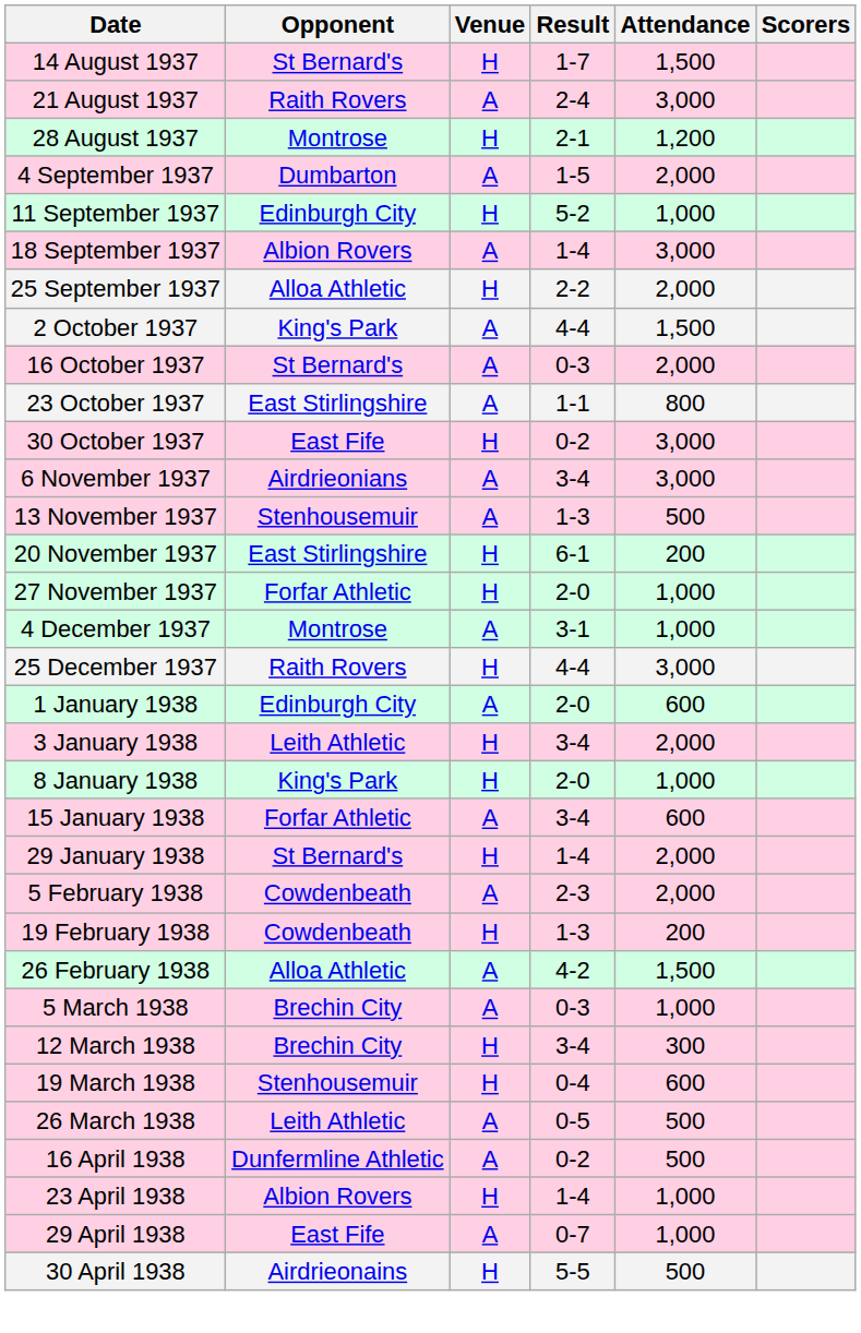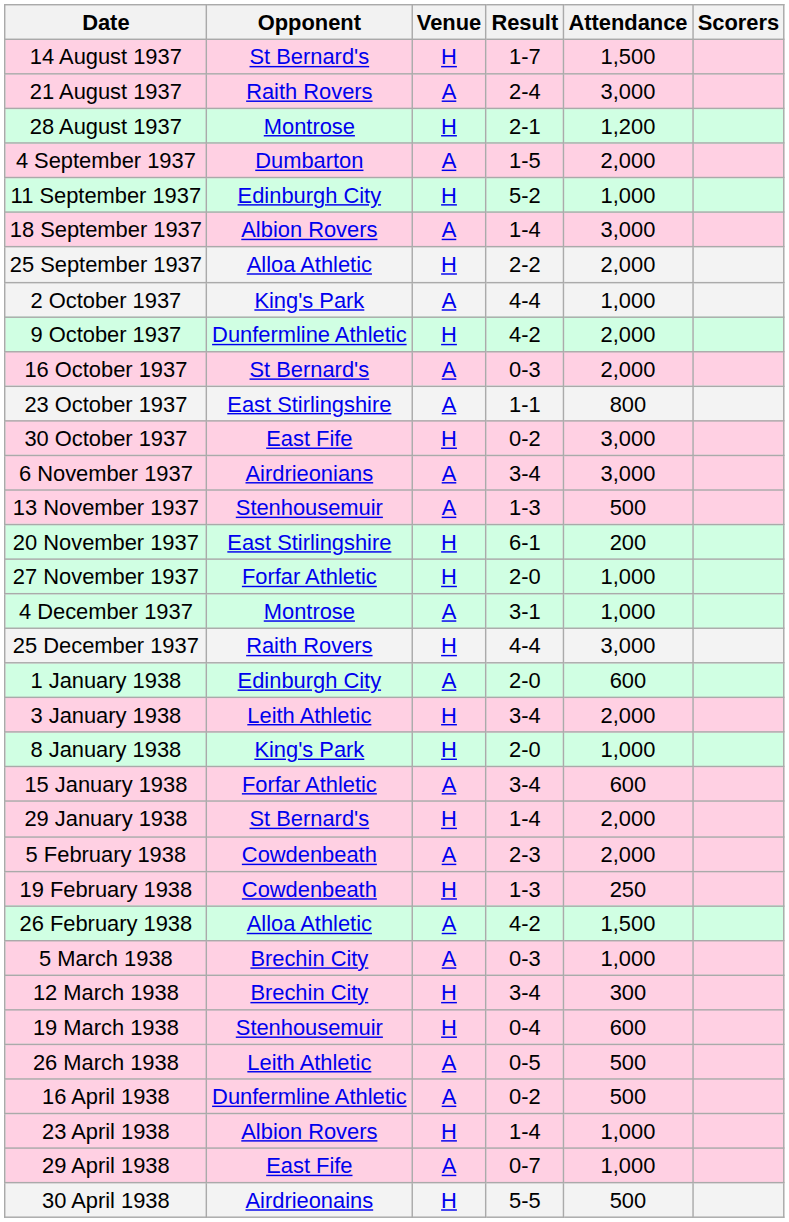 <table class="wikitable sortable" style="font-size:95%; text-align:center">
 <tr>
 <th>Date</th>
 <th>Opponent</th>
 <th>Venue</th>
 <th>Result</th>
 <th>Attendance</th>
 <th>Scorers</th>
 </tr>
 <tr bgcolor = "#ffd0e3">
 <td>14 August 1937</td>
 <td><a href='#'>St Bernard's</a></td>
 <td><a href='#'>H</a></td>
 <td>1-7</td>
 <td>1,500</td>
 <td></td>
 </tr>
 <tr bgcolor = "#ffd0e3">
 <td>21 August 1937</td>
 <td><a href='#'>Raith Rovers</a></td>
 <td><a href='#'>A</a></td>
 <td>2-4</td>
 <td>3,000</td>
 <td></td>
 </tr>
 <tr bgcolor = "#d0ffe3">
 <td>28 August 1937</td>
 <td><a href='#'>Montrose</a></td>
 <td><a href='#'>H</a></td>
 <td>2-1</td>
 <td>1,200</td>
 <td></td>
 </tr>
 <tr bgcolor = "#ffd0e3">
 <td>4 September 1937</td>
 <td><a href='#'>Dumbarton</a></td>
 <td><a href='#'>A</a></td>
 <td>1-5</td>
 <td>2,000</td>
 <td></td>
 </tr>
 <tr bgcolor = "#d0ffe3">
 <td>11 September 1937</td>
 <td><a href='#'>Edinburgh City</a></td>
 <td><a href='#'>H</a></td>
 <td>5-2</td>
 <td>1,000</td>
 <td></td>
 </tr>
 <tr bgcolor = "#ffd0e3">
 <td>18 September 1937</td>
 <td><a href='#'>Albion Rovers</a></td>
 <td><a href='#'>A</a></td>
 <td>1-4</td>
 <td>3,000</td>
 <td></td>
 </tr>
 <tr bgcolor = "#f3f3f3">
 <td>25 September 1937</td>
 <td><a href='#'>Alloa Athletic</a></td>
 <td><a href='#'>H</a></td>
 <td>2-2</td>
 <td>2,000</td>
 <td></td>
 </tr>
 <tr bgcolor = "#f3f3f3">
 <td>2 October 1937</td>
 <td><a href='#'>King's Park</a></td>
 <td><a href='#'>A</a></td>
 <td>4-4</td>
-<td>1,500</td>
+<td>1,000</td>
+<td></td>
+</tr>
+<tr bgcolor = "#d0ffe3">
+<td>9 October 1937</td>
+<td><a href='#'>Dunfermline Athletic</a></td>
+<td><a href='#'>H</a></td>
+<td>4-2</td>
+<td>2,000</td>
 <td></td>
 </tr>
 <tr bgcolor = "#ffd0e3">
 <td>16 October 1937</td>
 <td><a href='#'>St Bernard's</a></td>
 <td><a href='#'>A</a></td>
 <td>0-3</td>
 <td>2,000</td>
 <td></td>
 </tr>
 <tr bgcolor = "#f3f3f3">
 <td>23 October 1937</td>
 <td><a href='#'>East Stirlingshire</a></td>
 <td><a href='#'>A</a></td>
 <td>1-1</td>
 <td>800</td>
 <td></td>
 </tr>
 <tr bgcolor = "#ffd0e3">
 <td>30 October 1937</td>
 <td><a href='#'>East Fife</a></td>
 <td><a href='#'>H</a></td>
 <td>0-2</td>
 <td>3,000</td>
 <td></td>
 </tr>
 <tr bgcolor = "#ffd0e3">
 <td>6 November 1937</td>
 <td><a href='#'>Airdrieonians</a></td>
 <td><a href='#'>A</a></td>
 <td>3-4</td>
 <td>3,000</td>
 <td></td>
 </tr>
 <tr bgcolor = "#ffd0e3">
 <td>13 November 1937</td>
 <td><a href='#'>Stenhousemuir</a></td>
 <td><a href='#'>A</a></td>
 <td>1-3</td>
 <td>500</td>
 <td></td>
 </tr>
 <tr bgcolor = "#d0ffe3">
 <td>20 November 1937</td>
 <td><a href='#'>East Stirlingshire</a></td>
 <td><a href='#'>H</a></td>
 <td>6-1</td>
 <td>200</td>
 <td></td>
 </tr>
 <tr bgcolor = "#d0ffe3">
 <td>27 November 1937</td>
 <td><a href='#'>Forfar Athletic</a></td>
 <td><a href='#'>H</a></td>
 <td>2-0</td>
 <td>1,000</td>
 <td></td>
 </tr>
 <tr bgcolor = "#d0ffe3">
 <td>4 December 1937</td>
 <td><a href='#'>Montrose</a></td>
 <td><a href='#'>A</a></td>
 <td>3-1</td>
 <td>1,000</td>
 <td></td>
 </tr>
 <tr bgcolor = "#f3f3f3">
 <td>25 December 1937</td>
 <td><a href='#'>Raith Rovers</a></td>
 <td><a href='#'>H</a></td>
 <td>4-4</td>
 <td>3,000</td>
 <td></td>
 </tr>
 <tr bgcolor = "#d0ffe3">
 <td>1 January 1938</td>
 <td><a href='#'>Edinburgh City</a></td>
 <td><a href='#'>A</a></td>
 <td>2-0</td>
 <td>600</td>
 <td></td>
 </tr>
 <tr bgcolor = "#ffd0e3">
 <td>3 January 1938</td>
 <td><a href='#'>Leith Athletic</a></td>
 <td><a href='#'>H</a></td>
 <td>3-4</td>
 <td>2,000</td>
 <td></td>
 </tr>
 <tr bgcolor = "#d0ffe3">
 <td>8 January 1938</td>
 <td><a href='#'>King's Park</a></td>
 <td><a href='#'>H</a></td>
 <td>2-0</td>
 <td>1,000</td>
 <td></td>
 </tr>
 <tr bgcolor = "#ffd0e3">
 <td>15 January 1938</td>
 <td><a href='#'>Forfar Athletic</a></td>
 <td><a href='#'>A</a></td>
 <td>3-4</td>
 <td>600</td>
 <td></td>
 </tr>
 <tr bgcolor = "#ffd0e3">
 <td>29 January 1938</td>
 <td><a href='#'>St Bernard's</a></td>
 <td><a href='#'>H</a></td>
 <td>1-4</td>
 <td>2,000</td>
 <td></td>
 </tr>
 <tr bgcolor = "#ffd0e3">
 <td>5 February 1938</td>
 <td><a href='#'>Cowdenbeath</a></td>
 <td><a href='#'>A</a></td>
 <td>2-3</td>
 <td>2,000</td>
 <td></td>
 </tr>
 <tr bgcolor = "#ffd0e3">
 <td>19 February 1938</td>
 <td><a href='#'>Cowdenbeath</a></td>
 <td><a href='#'>H</a></td>
 <td>1-3</td>
-<td>200</td>
+<td>250</td>
 <td></td>
 </tr>
 <tr bgcolor = "#d0ffe3">
 <td>26 February 1938</td>
 <td><a href='#'>Alloa Athletic</a></td>
 <td><a href='#'>A</a></td>
 <td>4-2</td>
 <td>1,500</td>
 <td></td>
 </tr>
 <tr bgcolor = "#ffd0e3">
 <td>5 March 1938</td>
 <td><a href='#'>Brechin City</a></td>
 <td><a href='#'>A</a></td>
 <td>0-3</td>
 <td>1,000</td>
 <td></td>
 </tr>
 <tr bgcolor = "#ffd0e3">
 <td>12 March 1938</td>
 <td><a href='#'>Brechin City</a></td>
 <td><a href='#'>H</a></td>
 <td>3-4</td>
 <td>300</td>
 <td></td>
 </tr>
 <tr bgcolor = "#ffd0e3">
 <td>19 March 1938</td>
 <td><a href='#'>Stenhousemuir</a></td>
 <td><a href='#'>H</a></td>
 <td>0-4</td>
 <td>600</td>
 <td></td>
 </tr>
 <tr bgcolor = "#ffd0e3">
 <td>26 March 1938</td>
 <td><a href='#'>Leith Athletic</a></td>
 <td><a href='#'>A</a></td>
 <td>0-5</td>
 <td>500</td>
 <td></td>
 </tr>
 <tr bgcolor = "#ffd0e3">
 <td>16 April 1938</td>
 <td><a href='#'>Dunfermline Athletic</a></td>
 <td><a href='#'>A</a></td>
 <td>0-2</td>
 <td>500</td>
 <td></td>
 </tr>
 <tr bgcolor = "#ffd0e3">
 <td>23 April 1938</td>
 <td><a href='#'>Albion Rovers</a></td>
 <td><a href='#'>H</a></td>
 <td>1-4</td>
 <td>1,000</td>
 <td></td>
 </tr>
 <tr bgcolor = "#ffd0e3">
 <td>29 April 1938</td>
 <td><a href='#'>East Fife</a></td>
 <td><a href='#'>A</a></td>
 <td>0-7</td>
 <td>1,000</td>
 <td></td>
 </tr>
 <tr bgcolor = "#f3f3f3">
 <td>30 April 1938</td>
 <td><a href='#'>Airdrieonains</a></td>
 <td><a href='#'>H</a></td>
 <td>5-5</td>
 <td>500</td>
 <td></td>
 </tr>
 </table>
